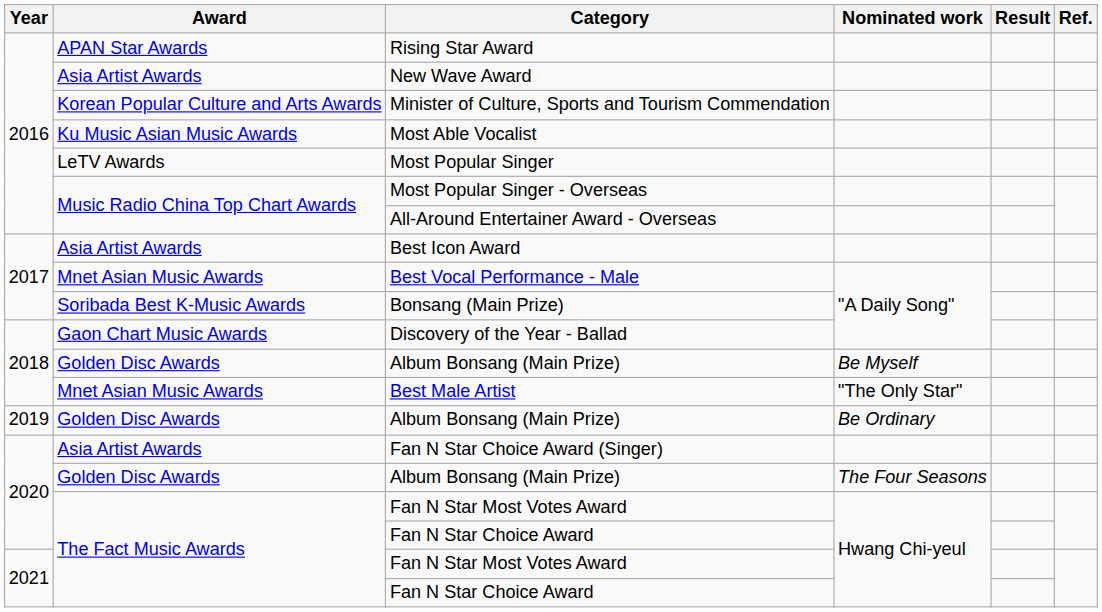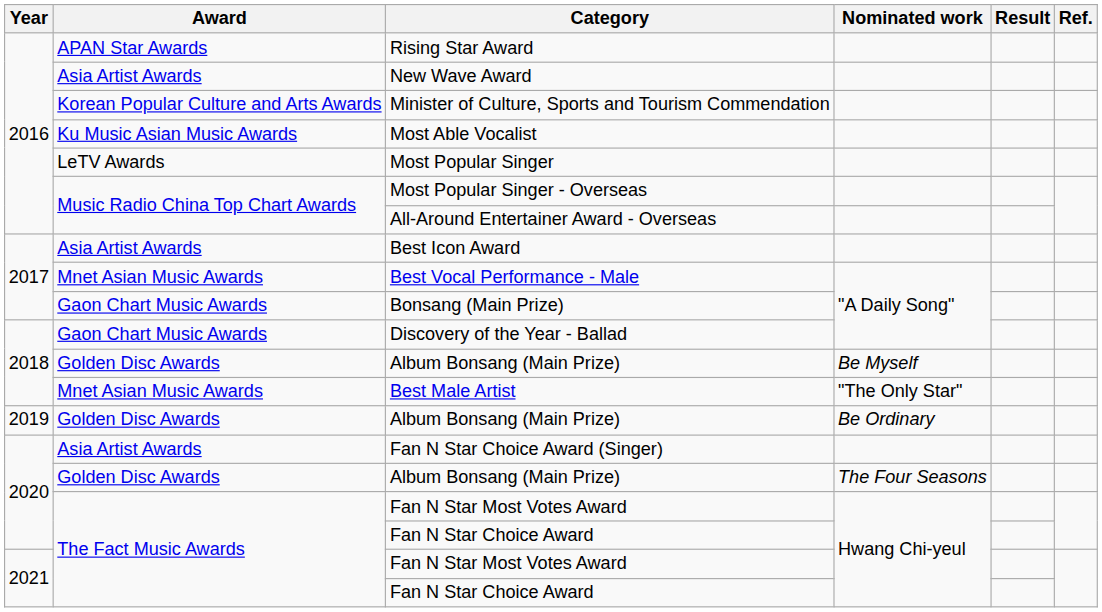 <table class="wikitable">
 <tr>
 <th>Year</th>
 <th>Award</th>
 <th>Category</th>
 <th>Nominated work</th>
 <th>Result</th>
 <th>Ref.</th>
 </tr>
 <tr>
 <td rowspan="7">2016</td>
 <td><a href='#'>APAN Star Awards</a></td>
 <td>Rising Star Award</td>
 <td></td>
 <td></td>
 <td></td>
 </tr>
 <tr>
 <td><a href='#'>Asia Artist Awards</a></td>
 <td>New Wave Award</td>
 <td></td>
 <td></td>
 <td></td>
 </tr>
 <tr>
 <td><a href='#'>Korean Popular Culture and Arts Awards</a></td>
 <td>Minister of Culture, Sports and Tourism Commendation</td>
 <td></td>
 <td></td>
 <td align=center></td>
 </tr>
 <tr>
 <td><a href='#'>Ku Music Asian Music Awards</a></td>
 <td>Most Able Vocalist</td>
 <td></td>
 <td></td>
 <td align=center></td>
 </tr>
 <tr>
 <td>LeTV Awards</td>
 <td>Most Popular Singer</td>
 <td></td>
 <td></td>
 <td align=center></td>
 </tr>
 <tr>
 <td rowspan="2"><a href='#'>Music Radio China Top Chart Awards</a></td>
 <td>Most Popular Singer - Overseas</td>
 <td></td>
 <td></td>
 <td rowspan="2" align=center></td>
 </tr>
 <tr>
 <td>All-Around Entertainer Award - Overseas</td>
 <td></td>
 <td></td>
 </tr>
 <tr>
 <td rowspan="3">2017</td>
 <td><a href='#'>Asia Artist Awards</a></td>
 <td>Best Icon Award</td>
 <td></td>
 <td></td>
 <td></td>
 </tr>
 <tr>
 <td><a href='#'>Mnet Asian Music Awards</a></td>
 <td><a href='#'>Best Vocal Performance - Male</a></td>
 <td rowspan="3">"A Daily Song"</td>
 <td></td>
 <td></td>
 </tr>
 <tr>
-<td><a href='#'>Soribada Best K-Music Awards</a></td>
+<td><a href='#'>Gaon Chart Music Awards</a></td>
 <td>Bonsang (Main Prize)</td>
 <td></td>
 <td></td>
 </tr>
 <tr>
 <td rowspan="3">2018</td>
 <td><a href='#'>Gaon Chart Music Awards</a></td>
 <td>Discovery of the Year - Ballad</td>
 <td></td>
 <td></td>
 </tr>
 <tr>
 <td><a href='#'>Golden Disc Awards</a></td>
 <td>Album Bonsang (Main Prize)</td>
 <td><em>Be Myself</em></td>
 <td></td>
 <td></td>
 </tr>
 <tr>
 <td><a href='#'>Mnet Asian Music Awards</a></td>
 <td><a href='#'>Best Male Artist</a></td>
 <td>"The Only Star"</td>
 <td></td>
 <td></td>
 </tr>
 <tr>
 <td>2019</td>
 <td><a href='#'>Golden Disc Awards</a></td>
 <td>Album Bonsang (Main Prize)</td>
 <td><em>Be Ordinary</em></td>
 <td></td>
 <td align=center></td>
 </tr>
 <tr>
 <td rowspan="4">2020</td>
 <td><a href='#'>Asia Artist Awards</a></td>
 <td>Fan N Star Choice Award (Singer)</td>
 <td></td>
 <td></td>
 <td align=center></td>
 </tr>
 <tr>
 <td><a href='#'>Golden Disc Awards</a></td>
 <td>Album Bonsang (Main Prize)</td>
 <td><em>The Four Seasons</em></td>
 <td></td>
 <td align=center></td>
 </tr>
 <tr>
 <td rowspan="4"><a href='#'>The Fact Music Awards</a></td>
 <td>Fan N Star Most Votes Award</td>
 <td rowspan="4">Hwang Chi-yeul</td>
 <td></td>
 <td rowspan="2" align=center></td>
 </tr>
 <tr>
 <td>Fan N Star Choice Award</td>
 <td></td>
 </tr>
 <tr>
 <td rowspan="2">2021</td>
 <td>Fan N Star Most Votes Award</td>
 <td></td>
 <td rowspan="2" align=center></td>
 </tr>
 <tr>
 <td>Fan N Star Choice Award</td>
 <td></td>
 </tr>
 </table>
